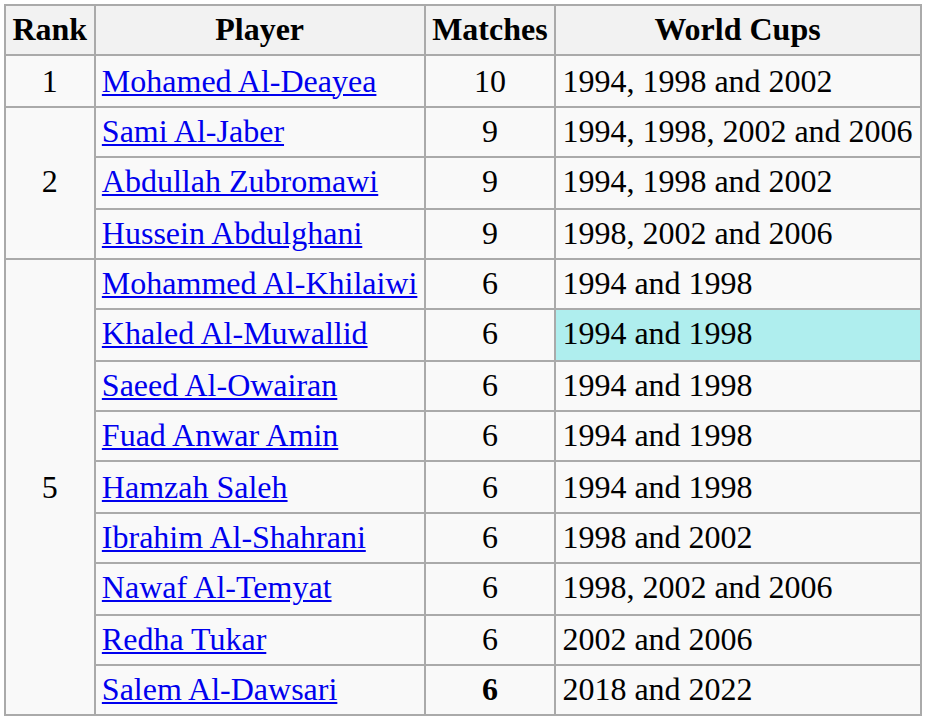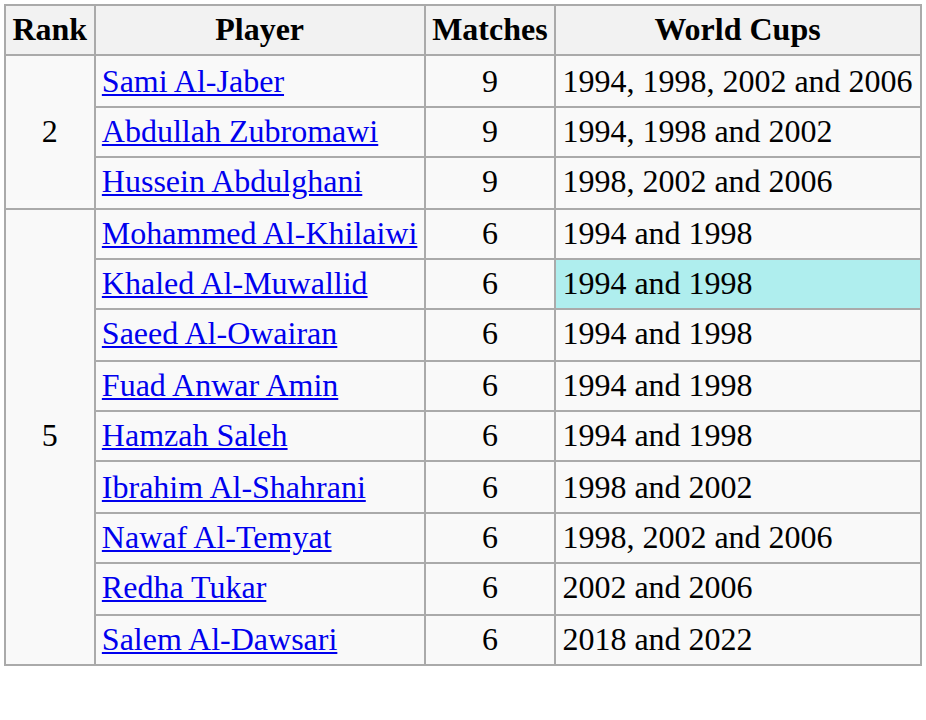 <table class="wikitable" style="text-align: left;">
 <tr>
 <th>Rank</th>
 <th>Player</th>
 <th>Matches</th>
 <th>World Cups</th>
-</tr>
-<tr>
-<td align=center>1</td>
-<td><a href='#'>Mohamed Al-Deayea</a></td>
-<td align=center>10</td>
-<td>1994, 1998 and 2002</td>
 </tr>
 <tr ->
 <td rowspan=3 align=center>2</td>
 <td><a href='#'>Sami Al-Jaber</a></td>
 <td align=center>9</td>
 <td>1994, 1998, 2002 and 2006</td>
 </tr>
 <tr>
 <td><a href='#'>Abdullah Zubromawi</a></td>
 <td align=center>9</td>
 <td>1994, 1998 and 2002</td>
 </tr>
 <tr>
 <td><a href='#'>Hussein Abdulghani</a></td>
 <td align=center>9</td>
 <td>1998, 2002 and 2006</td>
 </tr>
 <tr>
 <td rowspan=9 align=center>5</td>
 <td><a href='#'>Mohammed Al-Khilaiwi</a></td>
 <td align=center>6</td>
 <td>1994 and 1998</td>
 </tr>
 <tr>
 <td><a href='#'>Khaled Al-Muwallid</a></td>
 <td align=center>6</td>
 <td style="background: paleturquoise;">1994 and 1998</td>
 </tr>
 <tr>
 <td><a href='#'>Saeed Al-Owairan</a></td>
 <td align=center>6</td>
 <td>1994 and 1998</td>
 </tr>
 <tr>
 <td><a href='#'>Fuad Anwar Amin</a></td>
 <td align=center>6</td>
 <td>1994 and 1998</td>
 </tr>
 <tr>
 <td><a href='#'>Hamzah Saleh</a></td>
 <td align=center>6</td>
 <td>1994 and 1998</td>
 </tr>
 <tr>
 <td><a href='#'>Ibrahim Al-Shahrani</a></td>
 <td align=center>6</td>
 <td>1998 and 2002</td>
 </tr>
 <tr>
 <td><a href='#'>Nawaf Al-Temyat</a></td>
 <td align=center>6</td>
 <td>1998, 2002 and 2006</td>
 </tr>
 <tr>
 <td><a href='#'>Redha Tukar</a></td>
 <td align=center>6</td>
 <td>2002 and 2006</td>
 </tr>
 <tr>
 <td><a href='#'>Salem Al-Dawsari</a></td>
-<td align=center><strong>6</strong></td>
+<td align=center>6</td>
 <td>2018 and 2022</td>
 </tr>
 <tr>
 </tr>
 </table>
